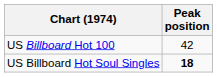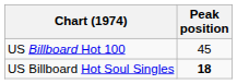 <table class="wikitable sortable">
 <tr>
 <th>Chart (1974)</th>
 <th>Peak<br>position</th>
 </tr>
 <tr>
 <td align="left">US <a href='#'><em>Billboard</em> Hot 100</a></td>
-<td align="center">42</td>
+<td align="center">45</td>
 </tr>
 <tr>
 <td align="left">US  Billboard <a href='#'>Hot Soul Singles</a></td>
 <td align="center"><strong>18</strong></td>
 </tr>
 </table>
